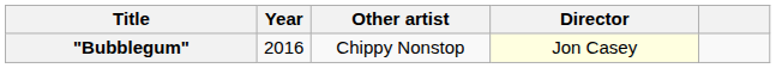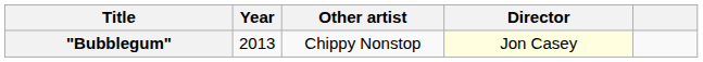 <table class="wikitable plainrowheaders" style="text-align:center">
 <tr>
 <th scope="col" style="width:13.5em;">Title</th>
 <th scope="col" style="width:2.5em;">Year</th>
 <th scope="col" style="width:9.5em;">Other artist</th>
 <th scope="col" style="width:11.1em;">Director</th>
 <th scope="col" style="width:3.5em;"></th>
 </tr>
 <tr>
 <th scope="row">"Bubblegum"</th>
-<td>2016</td>
+<td>2013</td>
 <td>Chippy Nonstop</td>
 <td style="background: lightyellow;">Jon Casey</td>
 <td></td>
 </tr>
 </table>
